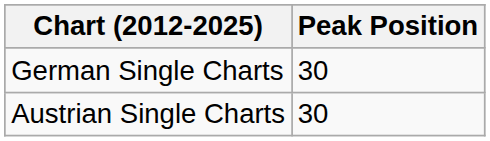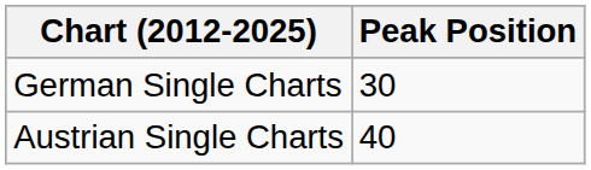 <table class="wikitable">
 <tr>
 <th>Chart (2012-2025)</th>
 <th>Peak Position</th>
 </tr>
 <tr>
 <td>German Single Charts</td>
 <td>30</td>
 </tr>
 <tr>
 <td>Austrian Single Charts</td>
-<td>30</td>
+<td>40</td>
 </tr>
 </table>
